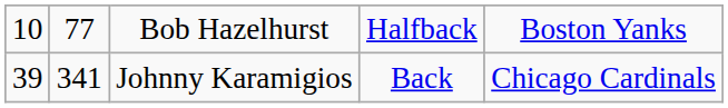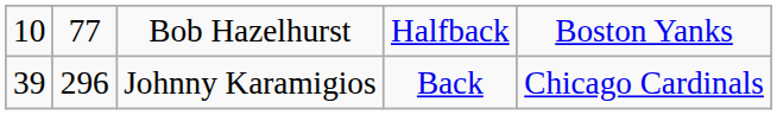 <table class="wikitable" style="text-align:center">
 <tr>
 <td>10</td>
 <td>77</td>
 <td>Bob Hazelhurst</td>
 <td><a href='#'>Halfback</a></td>
 <td><a href='#'>Boston Yanks</a></td>
 </tr>
 <tr>
 <td>39</td>
-<td>341</td>
+<td>296</td>
 <td>Johnny Karamigios</td>
 <td><a href='#'>Back</a></td>
 <td><a href='#'>Chicago Cardinals</a></td>
 </tr>
 </table>
